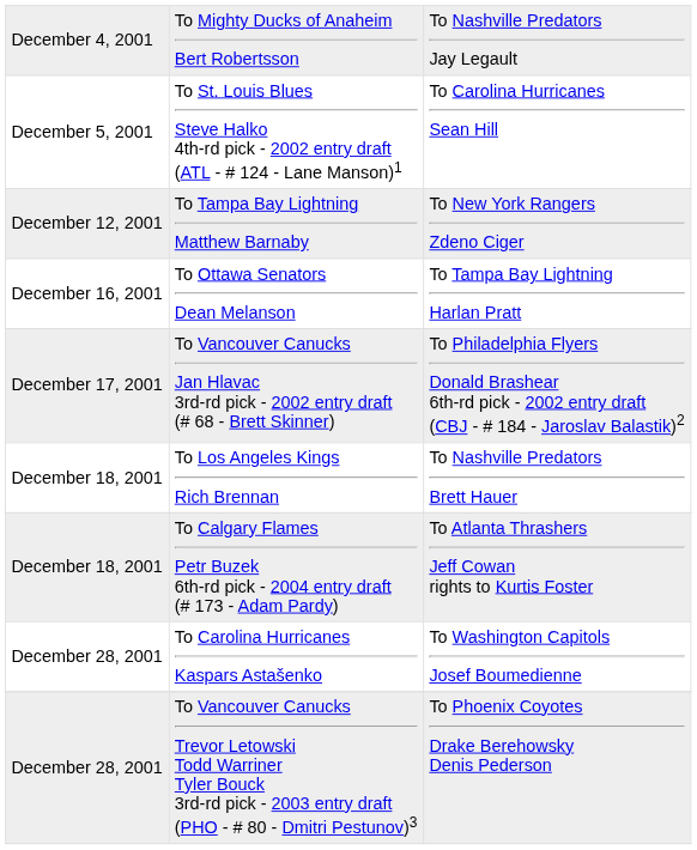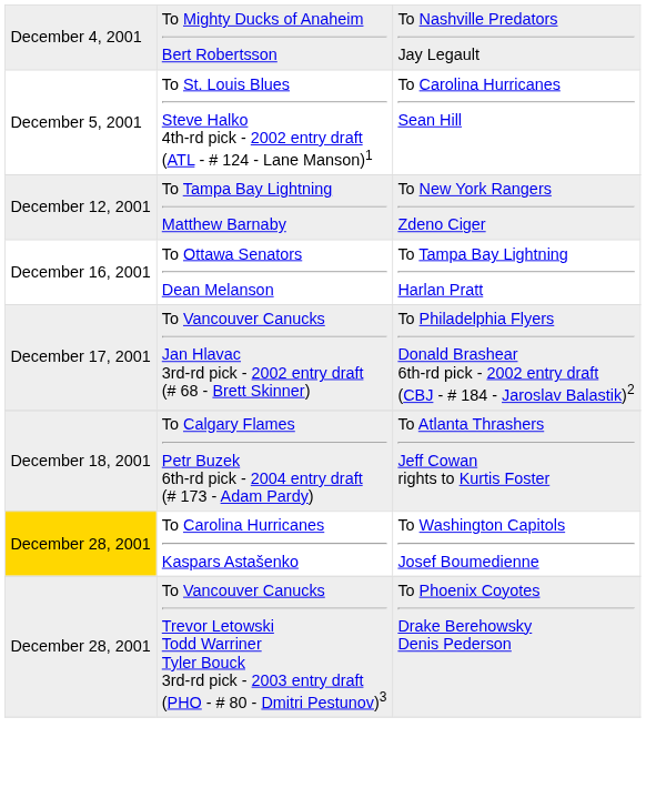 <table border=1 style="border-collapse:collapse" bordercolor="#DFDFDF"  cellpadding="5">
 <tr bgcolor="#eeeeee">
 <td>December 4, 2001</td>
 <td valign="top">To <a href='#'>Mighty Ducks of Anaheim</a> <hr><a href='#'>Bert Robertsson</a></td>
 <td valign="top">To <a href='#'>Nashville Predators</a> <hr>Jay Legault</td>
 </tr>
 <tr>
 <td>December 5, 2001</td>
 <td valign="top">To <a href='#'>St. Louis Blues</a> <hr><a href='#'>Steve Halko</a> <br>4th-rd pick - <a href='#'>2002 entry draft</a><br>(<a href='#'>ATL</a> - # 124 - Lane Manson)<sup>1</sup></td>
 <td valign="top">To <a href='#'>Carolina Hurricanes</a> <hr><a href='#'>Sean Hill</a></td>
 </tr>
 <tr>
 </tr>
 <tr bgcolor="#eeeeee">
 <td>December 12, 2001</td>
 <td valign="top">To <a href='#'>Tampa Bay Lightning</a> <hr><a href='#'>Matthew Barnaby</a></td>
 <td valign="top">To <a href='#'>New York Rangers</a> <hr><a href='#'>Zdeno Ciger</a></td>
 </tr>
 <tr>
 <td>December 16, 2001</td>
 <td valign="top">To <a href='#'>Ottawa Senators</a> <hr><a href='#'>Dean Melanson</a></td>
 <td valign="top">To <a href='#'>Tampa Bay Lightning</a> <hr><a href='#'>Harlan Pratt</a></td>
 </tr>
 <tr>
 </tr>
 <tr bgcolor="#eeeeee">
 <td>December 17, 2001</td>
 <td valign="top">To <a href='#'>Vancouver Canucks</a> <hr><a href='#'>Jan Hlavac</a><br>3rd-rd pick - <a href='#'>2002 entry draft</a><br>(# 68 - <a href='#'>Brett Skinner</a>)</td>
 <td valign="top">To <a href='#'>Philadelphia Flyers</a> <hr><a href='#'>Donald Brashear</a><br>6th-rd pick - <a href='#'>2002 entry draft</a><br>(<a href='#'>CBJ</a> - # 184 - <a href='#'>Jaroslav Balastik</a>)<sup>2</sup></td>
 </tr>
 <tr>
-<td>December 18, 2001</td>
-<td valign="top">To <a href='#'>Los Angeles Kings</a> <hr><a href='#'>Rich Brennan</a></td>
-<td valign="top">To <a href='#'>Nashville Predators</a> <hr><a href='#'>Brett Hauer</a></td>
-</tr>
-<tr>
 </tr>
 <tr bgcolor="#eeeeee">
 <td>December 18, 2001</td>
 <td valign="top">To <a href='#'>Calgary Flames</a> <hr><a href='#'>Petr Buzek</a><br>6th-rd pick - <a href='#'>2004 entry draft</a><br>(# 173 - <a href='#'>Adam Pardy</a>)</td>
 <td valign="top">To <a href='#'>Atlanta Thrashers</a> <hr><a href='#'>Jeff Cowan</a><br>rights to <a href='#'>Kurtis Foster</a></td>
 </tr>
 <tr>
-<td>December 28, 2001</td>
+<td style="background: gold;">December 28, 2001</td>
 <td valign="top">To <a href='#'>Carolina Hurricanes</a> <hr><a href='#'>Kaspars Astašenko</a></td>
 <td valign="top">To <a href='#'>Washington Capitols</a> <hr><a href='#'>Josef Boumedienne</a></td>
 </tr>
 <tr>
 </tr>
 <tr bgcolor="#eeeeee">
 <td>December 28, 2001</td>
 <td valign="top">To <a href='#'>Vancouver Canucks</a> <hr><a href='#'>Trevor Letowski</a><br><a href='#'>Todd Warriner</a><br><a href='#'>Tyler Bouck</a><br>3rd-rd pick - <a href='#'>2003 entry draft</a><br>(<a href='#'>PHO</a> - # 80 - <a href='#'>Dmitri Pestunov</a>)<sup>3</sup></td>
 <td valign="top">To <a href='#'>Phoenix Coyotes</a> <hr><a href='#'>Drake Berehowsky</a><br><a href='#'>Denis Pederson</a></td>
 </tr>
 <tr>
 </tr>
 </table>
